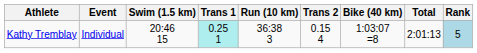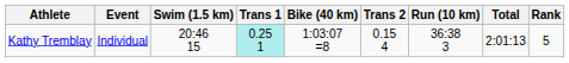 <table class="wikitable" style="font-size:90%">
 <tr>
 <th>Athlete</th>
 <th>Event</th>
 <th>Swim (1.5 km)</th>
 <th>Trans 1</th>
+<th>Bike (40 km)</th>
+<th>Trans 2</th>
 <th>Run (10 km)</th>
-<th>Trans 2</th>
-<th>Bike (40 km)</th>
 <th>Total</th>
 <th>Rank</th>
 </tr>
 <tr>
 <td><a href='#'>Kathy Tremblay</a></td>
 <td><a href='#'>Individual</a></td>
 <td align=center>20:46<br>15</td>
 <td align=center style="background: paleturquoise;">0.25<br>1</td>
+<td align=center>1:03:07<br>=8</td>
+<td align=center>0.15<br>4</td>
 <td align=center>36:38 <br>3</td>
-<td align=center>0.15<br>4</td>
-<td align=center>1:03:07<br>=8</td>
 <td align=center>2:01:13</td>
-<td align=center style="background: lightblue;">5</td>
+<td align=center>5</td>
 </tr>
 </table>
